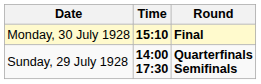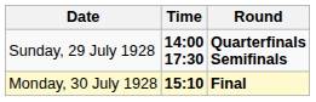 <table class="wikitable">
 <tr>
 <th>Date</th>
 <th>Time</th>
 <th>Round</th>
 </tr>
+<tr>
+<td>Sunday, 29 July 1928</td>
+<td><strong>14:00</strong><br><strong>17:30</strong></td>
+<td><strong>Quarterfinals</strong><br><strong>Semifinals</strong></td>
+</tr>
 <tr style=background:lemonchiffon>
 <td>Monday, 30 July 1928</td>
 <td><strong>15:10</strong></td>
 <td><strong>Final</strong></td>
 </tr>
-<tr>
-<td>Sunday, 29 July 1928</td>
-<td><strong>14:00</strong><br><strong>17:30</strong></td>
-<td><strong>Quarterfinals</strong><br><strong>Semifinals</strong></td>
-</tr>
 </table>
